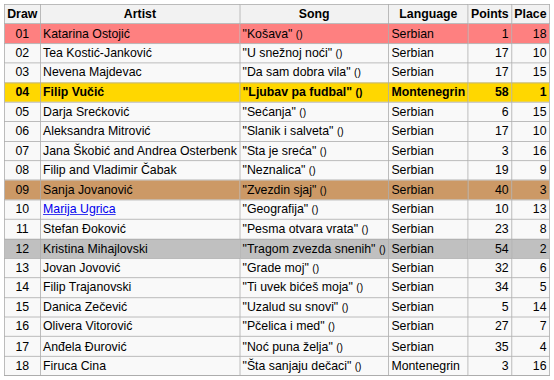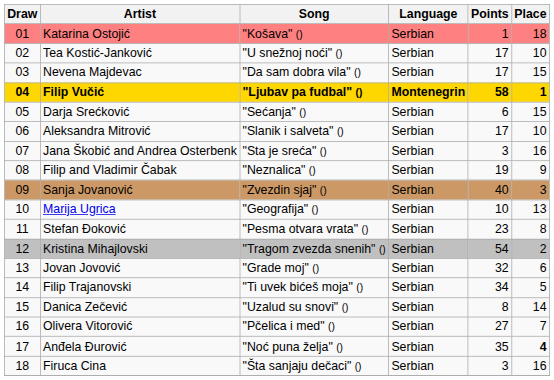 <table class="sortable wikitable">
 <tr>
 <th>Draw</th>
 <th>Artist</th>
 <th>Song</th>
 <th>Language</th>
 <th>Points</th>
 <th>Place</th>
 </tr>
 <tr bgcolor="#FE8080">
 <td align=center>01</td>
 <td>Katarina Ostojić</td>
 <td>"Košava" <small>()</small></td>
 <td>Serbian</td>
 <td align=right>1</td>
 <td align=right>18</td>
 </tr>
 <tr>
 <td align=center>02</td>
 <td>Tea Kostić-Janković</td>
 <td>"U snežnoj noći" <small>()</small></td>
 <td>Serbian</td>
 <td align=right>17</td>
 <td align=right>10</td>
 </tr>
 <tr>
 <td align=center>03</td>
 <td>Nevena Majdevac</td>
 <td>"Da sam dobra vila" <small>()</small></td>
 <td>Serbian</td>
 <td align=right>17</td>
 <td align=right>15</td>
 </tr>
 <tr style="font-weight:bold; background:gold;">
 <td align=center>04</td>
 <td>Filip Vučić</td>
 <td>"Ljubav pa fudbal" <small>()</small></td>
 <td>Montenegrin</td>
 <td align=right>58</td>
 <td align=right>1</td>
 </tr>
 <tr>
 <td align=center>05</td>
 <td>Darja Srećković</td>
 <td>"Sećanja" <small>()</small></td>
 <td>Serbian</td>
 <td align=right>6</td>
 <td align=right>15</td>
 </tr>
 <tr>
 <td align=center>06</td>
 <td>Aleksandra Mitrović</td>
 <td>"Slanik i salveta" <small>()</small></td>
 <td>Serbian</td>
 <td align=right>17</td>
 <td align=right>10</td>
 </tr>
 <tr>
 <td align=center>07</td>
 <td>Jana Škobić and Andrea Osterbenk</td>
 <td>"Sta je sreća" <small>()</small></td>
 <td>Serbian</td>
 <td align=right>3</td>
 <td align=right>16</td>
 </tr>
 <tr>
 <td align=center>08</td>
 <td>Filip and Vladimir Čabak</td>
 <td>"Neznalica" <small>()</small></td>
 <td>Serbian</td>
 <td align=right>19</td>
 <td align=right>9</td>
 </tr>
 <tr bgcolor="#cc9966">
 <td align=center>09</td>
 <td>Sanja Jovanović</td>
 <td>"Zvezdin sjaj" <small>()</small></td>
 <td>Serbian</td>
 <td align=right>40</td>
 <td align=right>3</td>
 </tr>
 <tr>
 <td align=center>10</td>
 <td><a href='#'>Marija Ugrica</a></td>
 <td>"Geografija" <small>()</small></td>
 <td>Serbian</td>
 <td align=right>10</td>
 <td align=right>13</td>
 </tr>
 <tr>
 <td align=center>11</td>
 <td>Stefan Đoković</td>
 <td>"Pesma otvara vrata" <small>()</small></td>
 <td>Serbian</td>
 <td align=right>23</td>
 <td align=right>8</td>
 </tr>
 <tr bgcolor="silver">
 <td align=center>12</td>
 <td>Kristina Mihajlovski</td>
 <td>"Tragom zvezda snenih" <small>()</small></td>
 <td>Serbian</td>
 <td align=right>54</td>
 <td align=right>2</td>
 </tr>
 <tr>
 <td align=center>13</td>
 <td>Jovan Jovović</td>
 <td>"Grade moj" <small>()</small></td>
 <td>Serbian</td>
 <td align=right>32</td>
 <td align=right>6</td>
 </tr>
 <tr>
 <td align=center>14</td>
 <td>Filip Trajanovski</td>
 <td>"Ti uvek bićeš moja" <small>()</small></td>
 <td>Serbian</td>
 <td align=right>34</td>
 <td align=right>5</td>
 </tr>
 <tr>
 <td align=center>15</td>
 <td>Danica Zečević</td>
 <td>"Uzalud su snovi" <small>()</small></td>
 <td>Serbian</td>
-<td align=right>5</td>
+<td align=right>8</td>
 <td align=right>14</td>
 </tr>
 <tr>
 <td align=center>16</td>
 <td>Olivera Vitorović</td>
 <td>"Pčelica i med" <small>()</small></td>
 <td>Serbian</td>
 <td align=right>27</td>
 <td align=right>7</td>
 </tr>
 <tr>
 <td align=center>17</td>
 <td>Anđela Đurović</td>
 <td>"Noć puna želja" <small>()</small></td>
 <td>Serbian</td>
 <td align=right>35</td>
-<td align=right>4</td>
+<td align=right><strong>4</strong></td>
 </tr>
 <tr>
 <td align=center>18</td>
 <td>Firuca Cina</td>
 <td>"Šta sanjaju dečaci" <small>()</small></td>
-<td>Montenegrin</td>
+<td>Serbian</td>
 <td align=right>3</td>
 <td align=right>16</td>
 </tr>
 <tr>
 </tr>
 </table>
